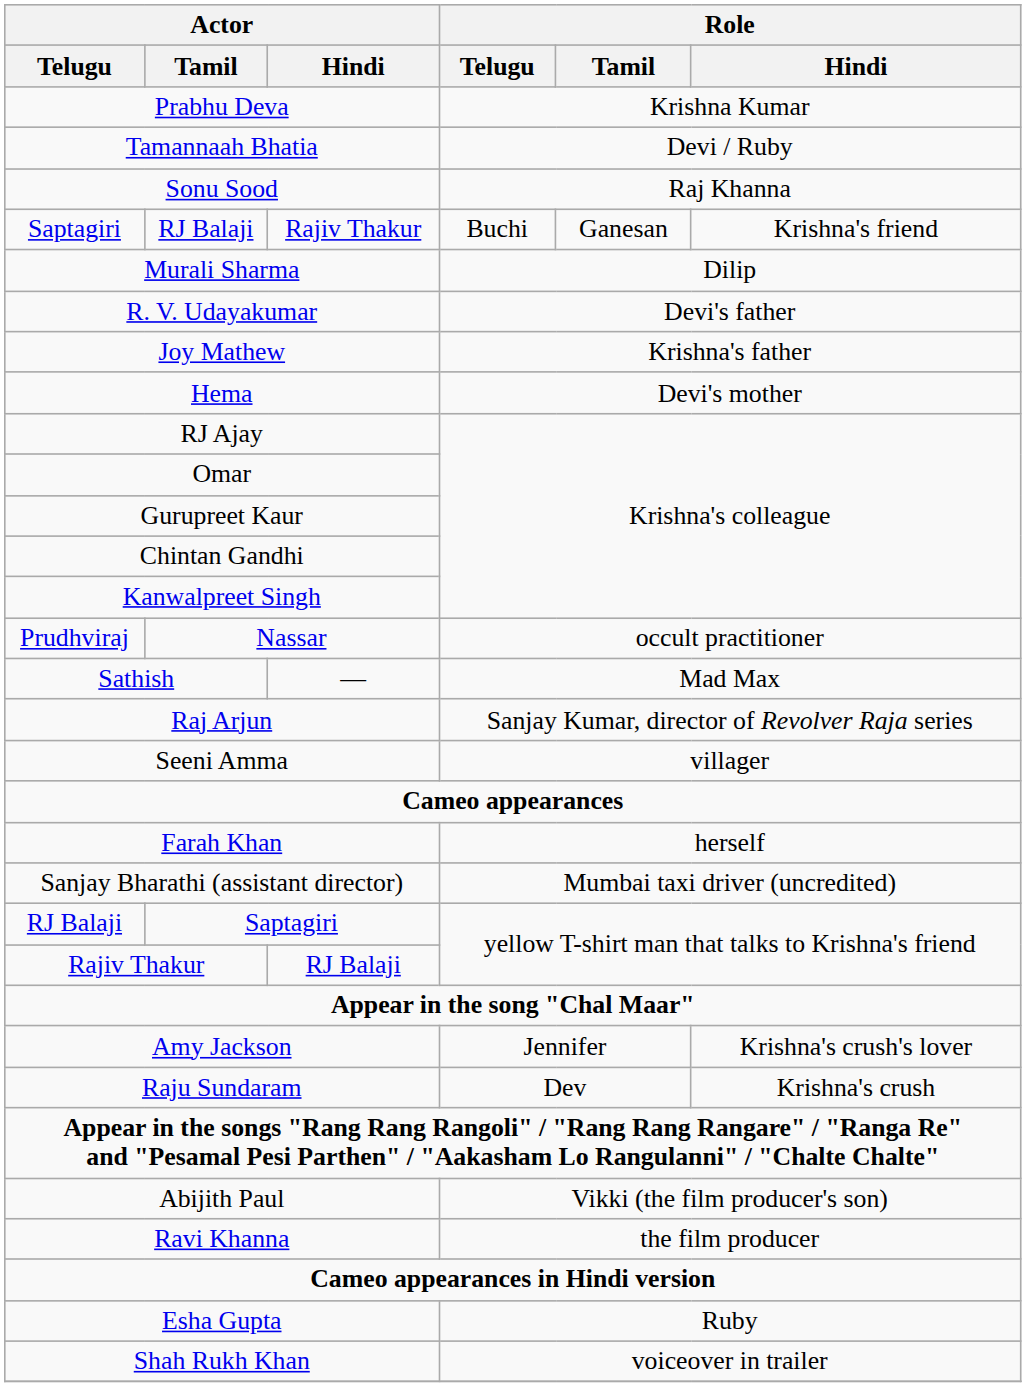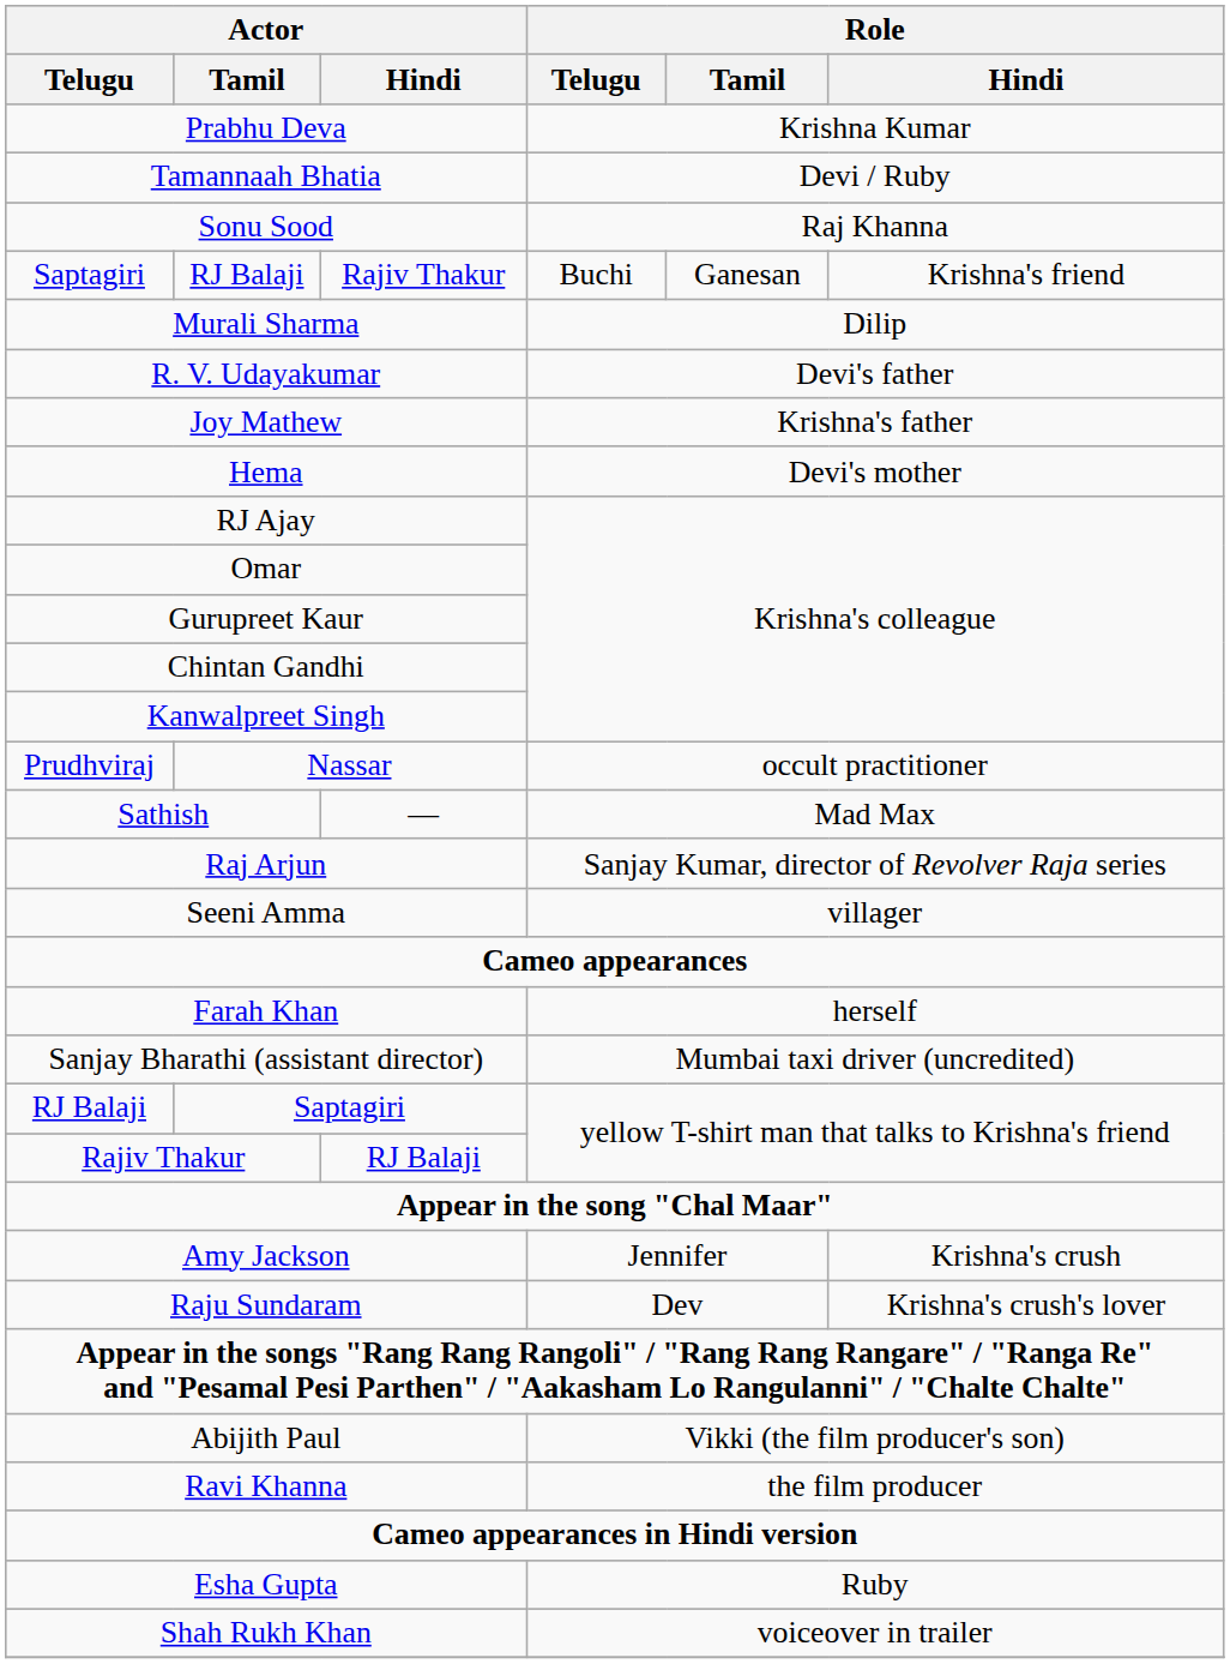 <table class="wikitable" style="width:50%;">
 <tr>
 <th colspan="3">Actor</th>
 <th colspan="3">Role</th>
 </tr>
 <tr>
 <th>Telugu</th>
 <th>Tamil</th>
 <th>Hindi</th>
 <th>Telugu</th>
 <th>Tamil</th>
 <th>Hindi</th>
 </tr>
 <tr>
 <td colspan="3" style="text-align:center;"><a href='#'>Prabhu Deva</a></td>
 <td colspan="3" style="text-align:center;">Krishna Kumar</td>
 </tr>
 <tr>
 <td colspan="3" style="text-align:center;"><a href='#'>Tamannaah Bhatia</a></td>
 <td colspan="3" style="text-align:center;">Devi / Ruby</td>
 </tr>
 <tr>
 <td colspan="3" style="text-align:center;"><a href='#'>Sonu Sood</a></td>
 <td colspan="3" style="text-align:center;">Raj Khanna</td>
 </tr>
 <tr>
 <td style="text-align:center;"><a href='#'>Saptagiri</a></td>
 <td style="text-align:center;"><a href='#'>RJ Balaji</a></td>
 <td style="text-align:center;"><a href='#'>Rajiv Thakur</a></td>
 <td style="text-align:center;">Buchi</td>
 <td style="text-align:center;">Ganesan</td>
 <td style="text-align:center;">Krishna's friend</td>
 </tr>
 <tr>
 <td colspan="3" style="text-align:center;"><a href='#'>Murali Sharma</a></td>
 <td colspan="3" style="text-align:center;">Dilip</td>
 </tr>
 <tr>
 <td colspan="3" style="text-align:center;"><a href='#'>R. V. Udayakumar</a></td>
 <td colspan="3" style="text-align:center;">Devi's father</td>
 </tr>
 <tr>
 <td colspan="3" style="text-align:center;"><a href='#'>Joy Mathew</a></td>
 <td colspan="3" style="text-align:center;">Krishna's father</td>
 </tr>
 <tr>
 <td colspan="3" style="text-align:center;"><a href='#'>Hema</a></td>
 <td colspan="3" style="text-align:center;">Devi's mother</td>
 </tr>
 <tr>
 <td colspan="3" style="text-align:center;">RJ Ajay</td>
 <td colspan="3" rowspan="5" style="text-align:center;">Krishna's colleague</td>
 </tr>
 <tr>
 <td colspan="3" style="text-align:center;">Omar</td>
 </tr>
 <tr>
 <td colspan="3" style="text-align:center;">Gurupreet Kaur</td>
 </tr>
 <tr>
 <td colspan="3" style="text-align:center;">Chintan Gandhi</td>
 </tr>
 <tr>
 <td colspan="3" style="text-align:center;"><a href='#'>Kanwalpreet Singh</a></td>
 </tr>
 <tr>
 <td style="text-align:center;"><a href='#'>Prudhviraj</a></td>
 <td colspan="2" style="text-align:center;"><a href='#'>Nassar</a></td>
 <td colspan="3" style="text-align:center;">occult practitioner</td>
 </tr>
 <tr>
 <td colspan="2" style="text-align:center;"><a href='#'>Sathish</a></td>
 <td style="text-align:center;">—</td>
 <td colspan="3" style="text-align:center;">Mad Max</td>
 </tr>
 <tr>
 <td colspan="3" style="text-align:center;"><a href='#'>Raj Arjun</a></td>
 <td colspan="3" style="text-align:center;">Sanjay Kumar, director of <em>Revolver Raja</em> series</td>
 </tr>
 <tr>
 <td colspan="3" style="text-align:center;">Seeni Amma</td>
 <td colspan="3" style="text-align:center;">villager</td>
 </tr>
 <tr>
 <td colspan="6" style="text-align:center;"><strong>Cameo appearances</strong></td>
 </tr>
 <tr>
 <td colspan="3" style="text-align:center;"><a href='#'>Farah Khan</a></td>
 <td colspan="3" style="text-align:center;">herself</td>
 </tr>
 <tr>
 <td colspan="3" style="text-align:center;">Sanjay Bharathi (assistant director)</td>
 <td colspan="3" style="text-align:center;">Mumbai taxi driver (uncredited)</td>
 </tr>
 <tr>
 <td style="text-align:center;"><a href='#'>RJ Balaji</a></td>
 <td colspan="2" style="text-align:center;"><a href='#'>Saptagiri</a></td>
 <td rowspan="2" colspan="3" style="text-align:center;">yellow T-shirt man that talks to Krishna's friend</td>
 </tr>
 <tr>
 <td colspan="2" style="text-align:center;"><a href='#'>Rajiv Thakur</a></td>
 <td style="text-align:center;"><a href='#'>RJ Balaji</a></td>
 </tr>
 <tr>
 <td colspan="6" style="text-align:center;"><strong>Appear in the song "Chal Maar"</strong></td>
 </tr>
 <tr>
 <td colspan="3" style="text-align:center;"><a href='#'>Amy Jackson</a></td>
 <td colspan="2" style="text-align:center;">Jennifer</td>
-<td style="text-align:center;">Krishna's crush's lover</td>
+<td style="text-align:center;">Krishna's crush</td>
 </tr>
 <tr>
 <td colspan="3" style="text-align:center;"><a href='#'>Raju Sundaram</a></td>
 <td colspan="2" style="text-align:center;">Dev</td>
-<td style="text-align:center;">Krishna's crush</td>
+<td style="text-align:center;">Krishna's crush's lover</td>
 </tr>
 <tr>
 <td colspan="6" style="text-align:center;"><strong>Appear in the songs "Rang Rang Rangoli" / "Rang Rang Rangare" / "Ranga Re" <br> and "Pesamal Pesi Parthen" / "Aakasham Lo Rangulanni" / "Chalte Chalte"</strong></td>
 </tr>
 <tr>
 <td colspan="3" style="text-align:center;">Abijith Paul</td>
 <td colspan="3" style="text-align:center;">Vikki (the film producer's son)</td>
 </tr>
 <tr>
 <td colspan="3" style="text-align:center;"><a href='#'>Ravi Khanna</a></td>
 <td colspan="3" style="text-align:center;">the film producer</td>
 </tr>
 <tr>
 <td colspan="6" style="text-align:center;"><strong>Cameo appearances in Hindi version</strong></td>
 </tr>
 <tr>
 <td colspan="3" style="text-align:center;"><a href='#'>Esha Gupta</a></td>
 <td colspan="3" style="text-align:center;">Ruby</td>
 </tr>
 <tr>
 <td colspan="3" style="text-align:center;"><a href='#'>Shah Rukh Khan</a></td>
 <td colspan="3" style="text-align:center;">voiceover in trailer</td>
 </tr>
 <tr>
 </tr>
 </table>
